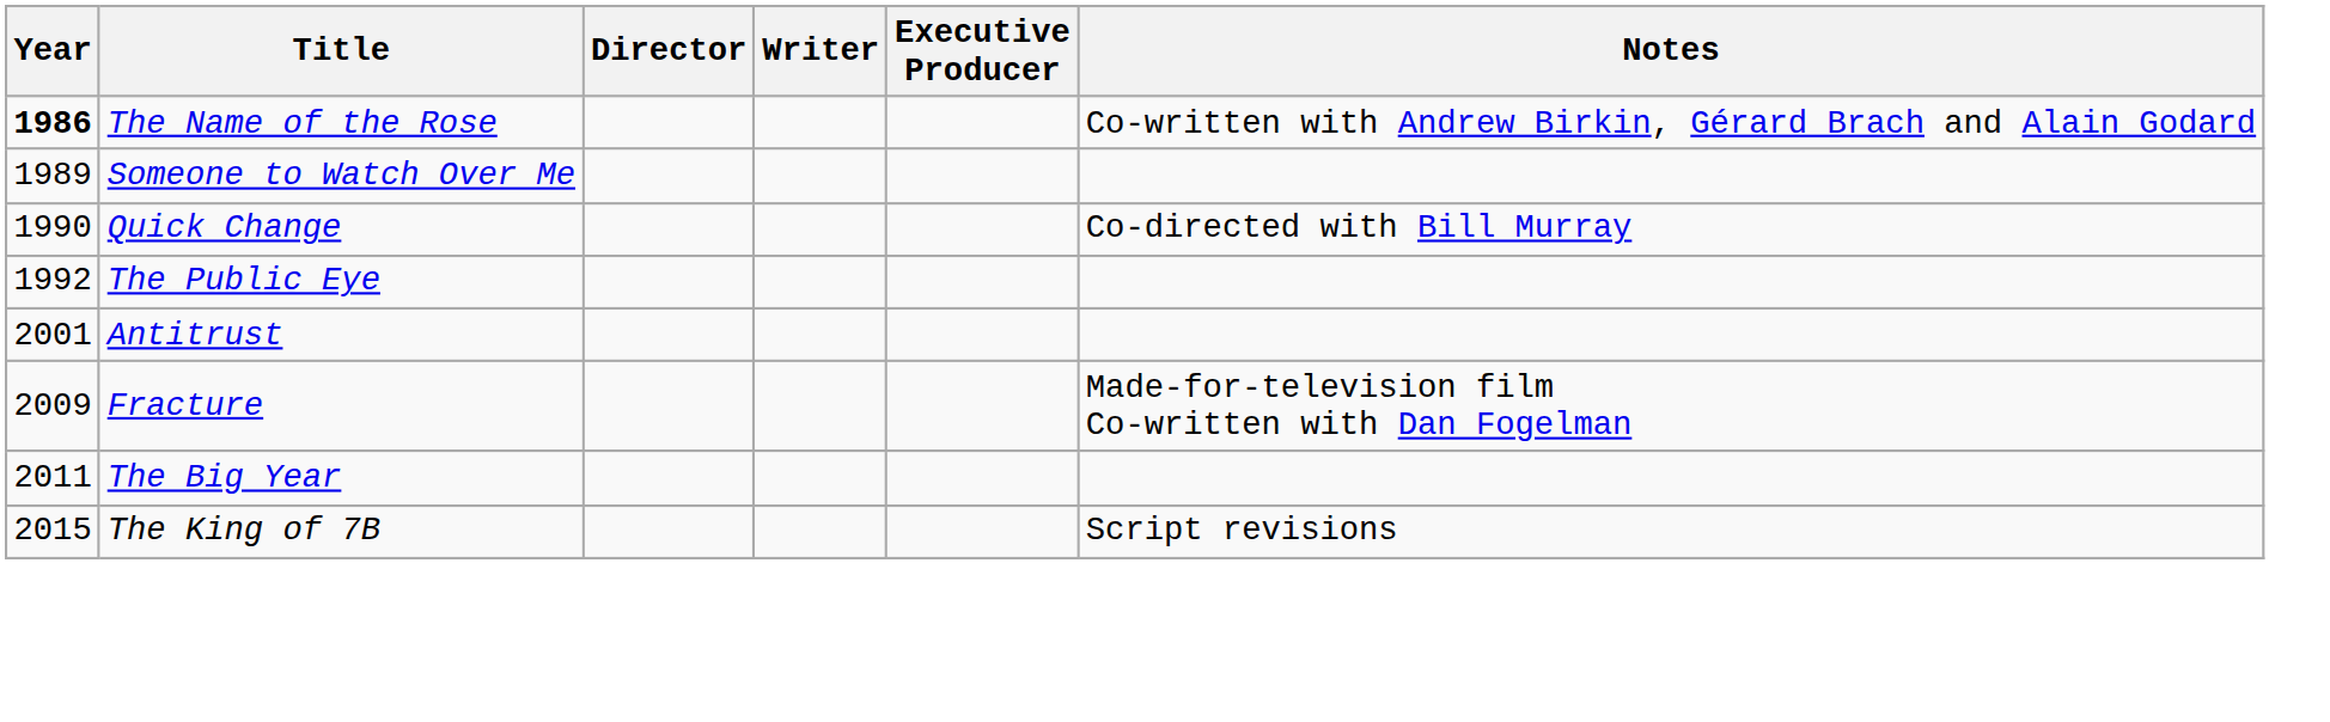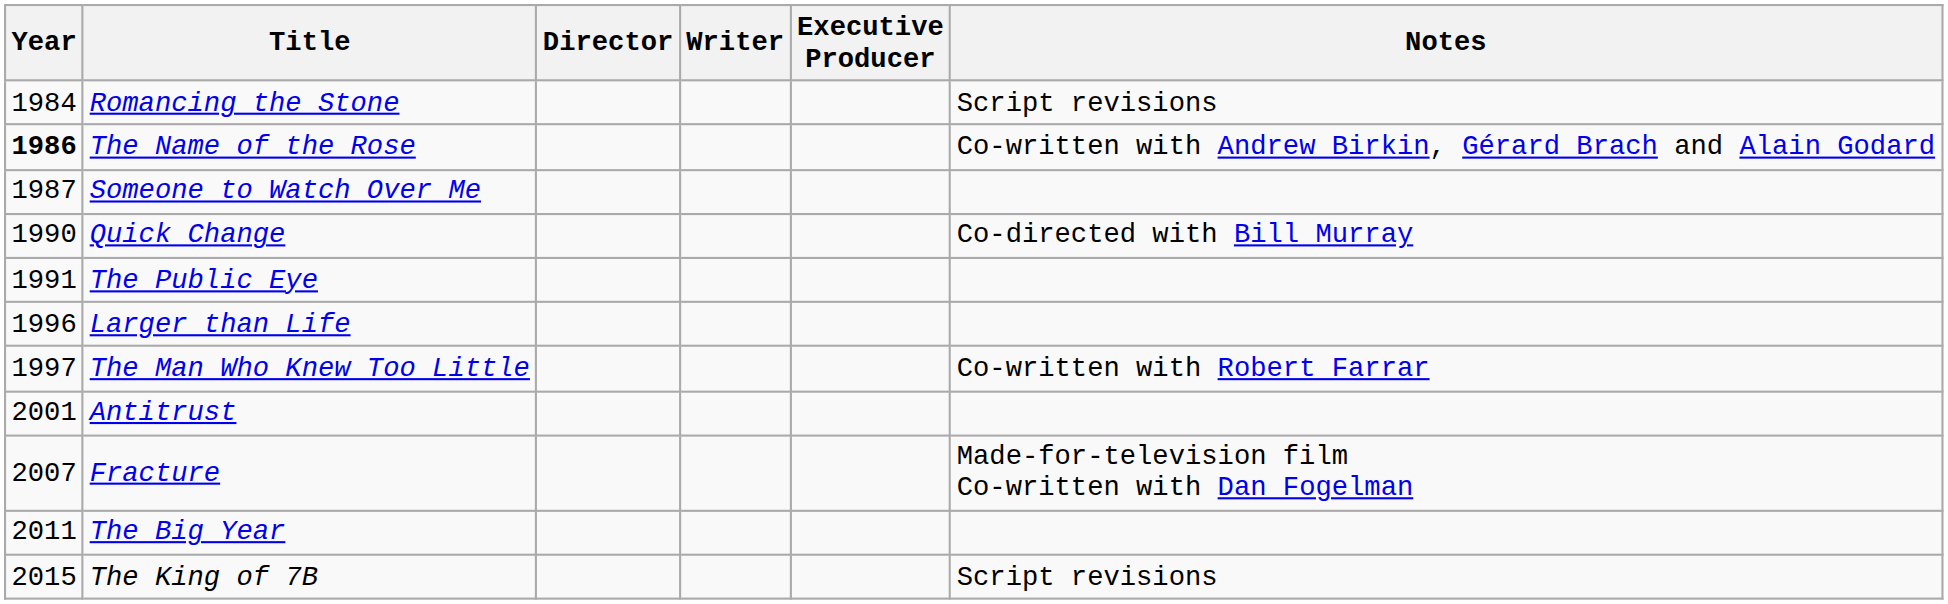 <table class="wikitable">
 <tr>
 <th>Year</th>
 <th>Title</th>
 <th>Director</th>
 <th>Writer</th>
 <th>Executive<br>Producer</th>
 <th>Notes</th>
 </tr>
 <tr>
+<td>1984</td>
+<td><em><a href='#'>Romancing the Stone</a></em></td>
+<td></td>
+<td></td>
+<td></td>
+<td>Script revisions</td>
+</tr>
+<tr>
 <td><strong>1986</strong></td>
 <td><em><a href='#'>The Name of the Rose</a></em></td>
 <td></td>
 <td></td>
 <td></td>
 <td>Co-written with <a href='#'>Andrew Birkin</a>, <a href='#'>Gérard Brach</a> and <a href='#'>Alain Godard</a></td>
 </tr>
 <tr>
-<td>1989</td>
+<td>1987</td>
 <td><em><a href='#'>Someone to Watch Over Me</a></em></td>
 <td></td>
 <td></td>
 <td></td>
 <td></td>
 </tr>
 <tr>
 <td>1990</td>
 <td><em><a href='#'>Quick Change</a></em></td>
 <td></td>
 <td></td>
 <td></td>
 <td>Co-directed with <a href='#'>Bill Murray</a></td>
 </tr>
 <tr>
-<td>1992</td>
+<td>1991</td>
 <td><em><a href='#'>The Public Eye</a></em></td>
 <td></td>
 <td></td>
 <td></td>
 <td></td>
+</tr>
+<tr>
+<td>1996</td>
+<td><em><a href='#'>Larger than Life</a></em></td>
+<td></td>
+<td></td>
+<td></td>
+<td></td>
+</tr>
+<tr>
+<td>1997</td>
+<td><em><a href='#'>The Man Who Knew Too Little</a></em></td>
+<td></td>
+<td></td>
+<td></td>
+<td>Co-written with <a href='#'>Robert Farrar</a></td>
 </tr>
 <tr>
 <td>2001</td>
 <td><em><a href='#'>Antitrust</a></em></td>
 <td></td>
 <td></td>
 <td></td>
 <td></td>
 </tr>
 <tr>
-<td>2009</td>
+<td>2007</td>
 <td><em><a href='#'>Fracture</a></em></td>
 <td></td>
 <td></td>
 <td></td>
 <td>Made-for-television film<br>Co-written with <a href='#'>Dan Fogelman</a></td>
 </tr>
 <tr>
 <td>2011</td>
 <td><em><a href='#'>The Big Year</a></em></td>
 <td></td>
 <td></td>
 <td></td>
 <td></td>
 </tr>
 <tr>
 <td>2015</td>
 <td><em>The King of 7B</em></td>
 <td></td>
 <td></td>
 <td></td>
 <td>Script revisions</td>
 </tr>
 </table>
